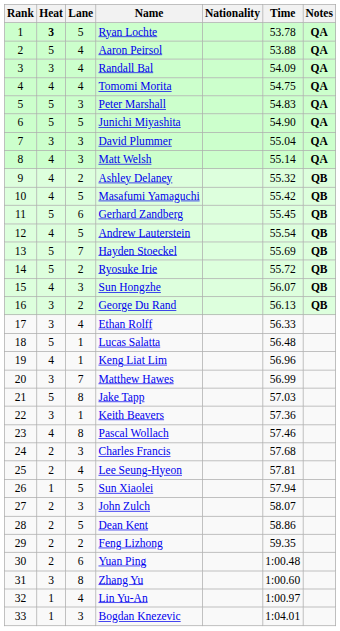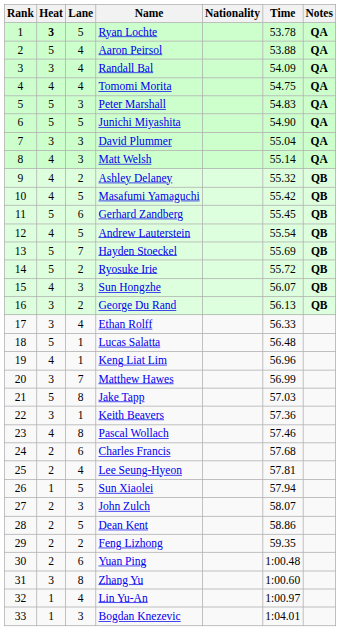 <table class="wikitable sortable" style="text-align:center">
 <tr>
 <th>Rank</th>
 <th>Heat</th>
 <th>Lane</th>
 <th>Name</th>
 <th>Nationality</th>
 <th>Time</th>
 <th>Notes</th>
 </tr>
 <tr bgcolor=ccffcc>
 <td>1</td>
 <td><strong>3</strong></td>
 <td>5</td>
 <td align=left><a href='#'>Ryan Lochte</a></td>
 <td align=left></td>
 <td>53.78</td>
 <td><strong>QA</strong></td>
 </tr>
 <tr bgcolor=ccffcc>
 <td>2</td>
 <td>5</td>
 <td>4</td>
 <td align=left><a href='#'>Aaron Peirsol</a></td>
 <td align=left></td>
 <td>53.88</td>
 <td><strong>QA</strong></td>
 </tr>
 <tr bgcolor=ccffcc>
 <td>3</td>
 <td>3</td>
 <td>4</td>
 <td align=left><a href='#'>Randall Bal</a></td>
 <td align=left></td>
 <td>54.09</td>
 <td><strong>QA</strong></td>
 </tr>
 <tr bgcolor=ccffcc>
 <td>4</td>
 <td>4</td>
 <td>4</td>
 <td align=left><a href='#'>Tomomi Morita</a></td>
 <td align=left></td>
 <td>54.75</td>
 <td><strong>QA</strong></td>
 </tr>
 <tr bgcolor=ccffcc>
 <td>5</td>
 <td>5</td>
 <td>3</td>
 <td align=left><a href='#'>Peter Marshall</a></td>
 <td align=left></td>
 <td>54.83</td>
 <td><strong>QA</strong></td>
 </tr>
 <tr bgcolor=ccffcc>
 <td>6</td>
 <td>5</td>
 <td>5</td>
 <td align=left><a href='#'>Junichi Miyashita</a></td>
 <td align=left></td>
 <td>54.90</td>
 <td><strong>QA</strong></td>
 </tr>
 <tr bgcolor=ccffcc>
 <td>7</td>
 <td>3</td>
 <td>3</td>
 <td align=left><a href='#'>David Plummer</a></td>
 <td align=left></td>
 <td>55.04</td>
 <td><strong>QA</strong></td>
 </tr>
 <tr bgcolor=ccffcc>
 <td>8</td>
 <td>4</td>
 <td>3</td>
 <td align=left><a href='#'>Matt Welsh</a></td>
 <td align=left></td>
 <td>55.14</td>
 <td><strong>QA</strong></td>
 </tr>
 <tr bgcolor=ddffdd>
 <td>9</td>
 <td>4</td>
 <td>2</td>
 <td align=left><a href='#'>Ashley Delaney</a></td>
 <td align=left></td>
 <td>55.32</td>
 <td><strong>QB</strong></td>
 </tr>
 <tr bgcolor=ddffdd>
 <td>10</td>
 <td>4</td>
 <td>5</td>
 <td align=left><a href='#'>Masafumi Yamaguchi</a></td>
 <td align=left></td>
 <td>55.42</td>
 <td><strong>QB</strong></td>
 </tr>
 <tr bgcolor=ddffdd>
 <td>11</td>
 <td>5</td>
 <td>6</td>
 <td align=left><a href='#'>Gerhard Zandberg</a></td>
 <td align=left></td>
 <td>55.45</td>
 <td><strong>QB</strong></td>
 </tr>
 <tr bgcolor=ddffdd>
 <td>12</td>
 <td>4</td>
 <td>5</td>
 <td align=left><a href='#'>Andrew Lauterstein</a></td>
 <td align=left></td>
 <td>55.54</td>
 <td><strong>QB</strong></td>
 </tr>
 <tr bgcolor=ddffdd>
 <td>13</td>
 <td>5</td>
 <td>7</td>
 <td align=left><a href='#'>Hayden Stoeckel</a></td>
 <td align=left></td>
 <td>55.69</td>
 <td><strong>QB</strong></td>
 </tr>
 <tr bgcolor=ddffdd>
 <td>14</td>
 <td>5</td>
 <td>2</td>
 <td align=left><a href='#'>Ryosuke Irie</a></td>
 <td align=left></td>
 <td>55.72</td>
 <td><strong>QB</strong></td>
 </tr>
 <tr bgcolor=ddffdd>
 <td>15</td>
 <td>4</td>
 <td>3</td>
 <td align=left><a href='#'>Sun Hongzhe</a></td>
 <td align=left></td>
 <td>56.07</td>
 <td><strong>QB</strong></td>
 </tr>
 <tr bgcolor=ddffdd>
 <td>16</td>
 <td>3</td>
 <td>2</td>
 <td align=left><a href='#'>George Du Rand</a></td>
 <td align=left></td>
 <td>56.13</td>
 <td><strong>QB</strong></td>
 </tr>
 <tr>
 <td>17</td>
 <td>3</td>
 <td>4</td>
 <td align=left><a href='#'>Ethan Rolff</a></td>
 <td align=left></td>
 <td>56.33</td>
 <td></td>
 </tr>
 <tr>
 <td>18</td>
 <td>5</td>
 <td>1</td>
 <td align=left><a href='#'>Lucas Salatta</a></td>
 <td align=left></td>
 <td>56.48</td>
 <td></td>
 </tr>
 <tr>
 <td>19</td>
 <td>4</td>
 <td>1</td>
 <td align=left><a href='#'>Keng Liat Lim</a></td>
 <td align=left></td>
 <td>56.96</td>
 <td></td>
 </tr>
 <tr>
 <td>20</td>
 <td>3</td>
 <td>7</td>
 <td align=left><a href='#'>Matthew Hawes</a></td>
 <td align=left></td>
 <td>56.99</td>
 <td></td>
 </tr>
 <tr>
 <td>21</td>
 <td>5</td>
 <td>8</td>
 <td align=left><a href='#'>Jake Tapp</a></td>
 <td align=left></td>
 <td>57.03</td>
 <td></td>
 </tr>
 <tr>
 <td>22</td>
 <td>3</td>
 <td>1</td>
 <td align=left><a href='#'>Keith Beavers</a></td>
 <td align=left></td>
 <td>57.36</td>
 <td></td>
 </tr>
 <tr>
 <td>23</td>
 <td>4</td>
 <td>8</td>
 <td align=left><a href='#'>Pascal Wollach</a></td>
 <td align=left></td>
 <td>57.46</td>
 <td></td>
 </tr>
 <tr>
 <td>24</td>
 <td>2</td>
-<td>3</td>
+<td>6</td>
 <td align=left><a href='#'>Charles Francis</a></td>
 <td align=left></td>
 <td>57.68</td>
 <td></td>
 </tr>
 <tr>
 <td>25</td>
 <td>2</td>
 <td>4</td>
 <td align=left><a href='#'>Lee Seung-Hyeon</a></td>
 <td align=left></td>
 <td>57.81</td>
 <td></td>
 </tr>
 <tr>
 <td>26</td>
 <td>1</td>
 <td>5</td>
 <td align=left><a href='#'>Sun Xiaolei</a></td>
 <td align=left></td>
 <td>57.94</td>
 <td></td>
 </tr>
 <tr>
 <td>27</td>
 <td>2</td>
 <td>3</td>
 <td align=left><a href='#'>John Zulch</a></td>
 <td align=left></td>
 <td>58.07</td>
 <td></td>
 </tr>
 <tr>
 <td>28</td>
 <td>2</td>
 <td>5</td>
 <td align=left><a href='#'>Dean Kent</a></td>
 <td align=left></td>
 <td>58.86</td>
 <td></td>
 </tr>
 <tr>
 <td>29</td>
 <td>2</td>
 <td>2</td>
 <td align=left><a href='#'>Feng Lizhong</a></td>
 <td align=left></td>
 <td>59.35</td>
 <td></td>
 </tr>
 <tr>
 <td>30</td>
 <td>2</td>
 <td>6</td>
 <td align=left><a href='#'>Yuan Ping</a></td>
 <td align=left></td>
 <td>1:00.48</td>
 <td></td>
 </tr>
 <tr>
 <td>31</td>
 <td>3</td>
 <td>8</td>
 <td align=left><a href='#'>Zhang Yu</a></td>
 <td align=left></td>
 <td>1:00.60</td>
 <td></td>
 </tr>
 <tr>
 <td>32</td>
 <td>1</td>
 <td>4</td>
 <td align=left><a href='#'>Lin Yu-An</a></td>
 <td align=left></td>
 <td>1:00.97</td>
 <td></td>
 </tr>
 <tr>
 <td>33</td>
 <td>1</td>
 <td>3</td>
 <td align=left><a href='#'>Bogdan Knezevic</a></td>
 <td align=left></td>
 <td>1:04.01</td>
 <td></td>
 </tr>
 </table>
